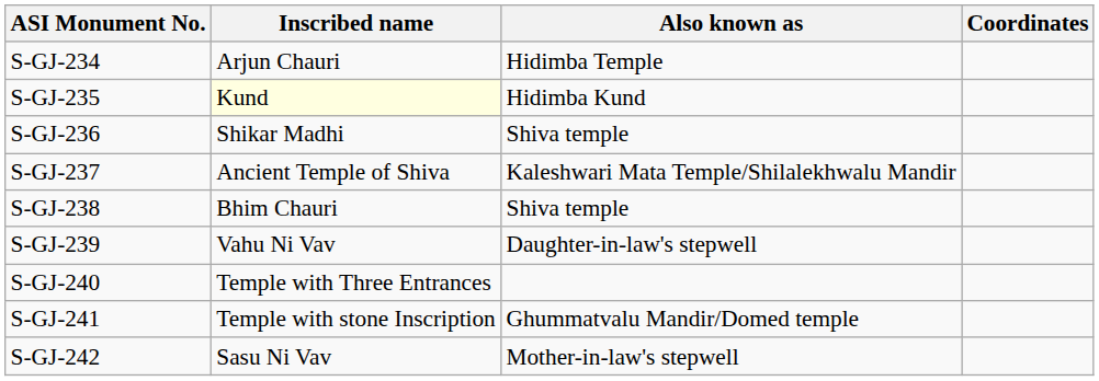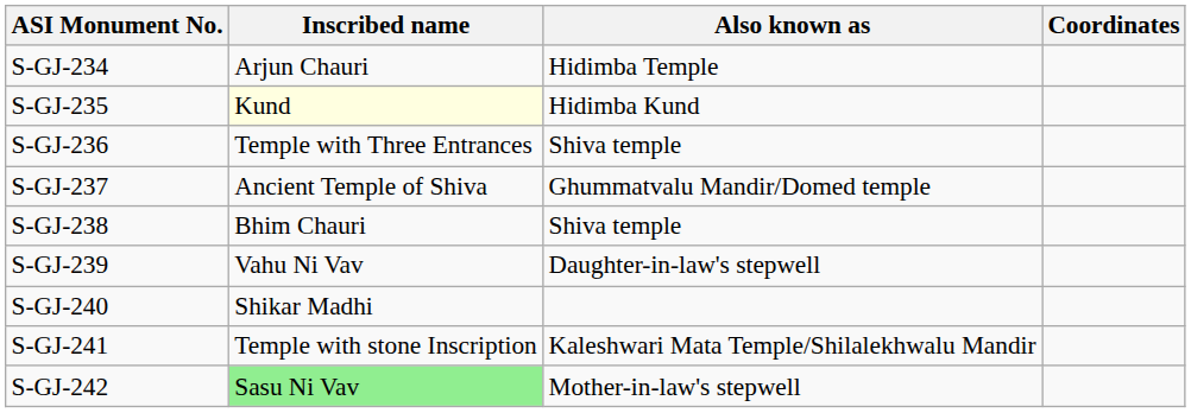 <table class="wikitable">
 <tr>
 <th>ASI Monument No.</th>
 <th>Inscribed name</th>
 <th>Also known as</th>
 <th>Coordinates</th>
 </tr>
 <tr>
 <td>S-GJ-234</td>
 <td>Arjun Chauri</td>
 <td>Hidimba Temple</td>
 <td></td>
 </tr>
 <tr>
 <td>S-GJ-235</td>
 <td style="background: lightyellow;">Kund</td>
 <td>Hidimba Kund</td>
 <td></td>
 </tr>
 <tr>
 <td>S-GJ-236</td>
-<td>Shikar Madhi</td>
+<td>Temple with Three Entrances</td>
 <td>Shiva temple</td>
 <td></td>
 </tr>
 <tr>
 <td>S-GJ-237</td>
 <td>Ancient Temple of Shiva</td>
-<td>Kaleshwari Mata Temple/Shilalekhwalu Mandir</td>
+<td>Ghummatvalu Mandir/Domed temple</td>
 <td></td>
 </tr>
 <tr>
 <td>S-GJ-238</td>
 <td>Bhim Chauri</td>
 <td>Shiva temple</td>
 <td></td>
 </tr>
 <tr>
 <td>S-GJ-239</td>
 <td>Vahu Ni Vav</td>
 <td>Daughter-in-law's stepwell</td>
 <td></td>
 </tr>
 <tr>
 <td>S-GJ-240</td>
-<td>Temple with Three Entrances</td>
+<td>Shikar Madhi</td>
 <td></td>
 <td></td>
 </tr>
 <tr>
 <td>S-GJ-241</td>
 <td>Temple with stone Inscription</td>
-<td>Ghummatvalu Mandir/Domed temple</td>
+<td>Kaleshwari Mata Temple/Shilalekhwalu Mandir</td>
 <td></td>
 </tr>
 <tr>
 <td>S-GJ-242</td>
-<td>Sasu Ni Vav</td>
+<td style="background: lightgreen;">Sasu Ni Vav</td>
 <td>Mother-in-law's stepwell</td>
 <td></td>
 </tr>
 </table>
